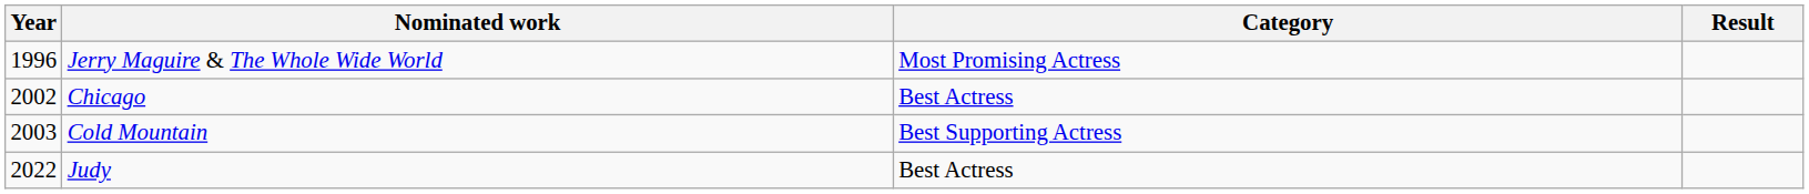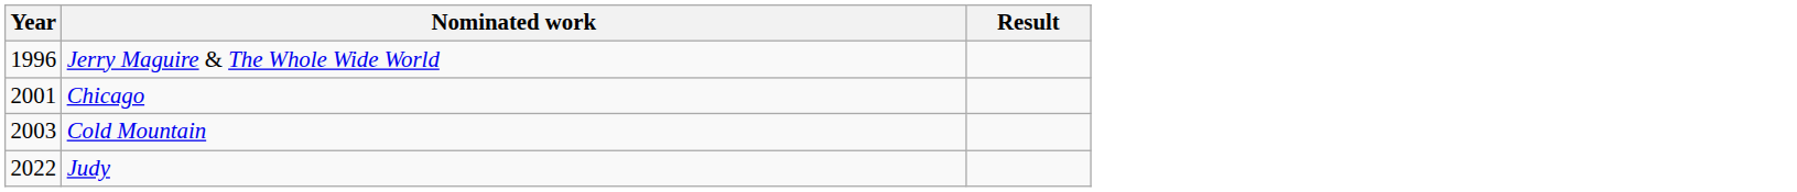 <table class="wikitable sortable">
 <tr>
 <th scope="col" style="width:1em;">Year</th>
 <th scope="col" style="width:39em;">Nominated work</th>
-<th scope="col" style="width:37em;">Category</th>
 <th scope="col" style="width:5em;">Result</th>
 </tr>
 <tr>
 <td>1996</td>
 <td><em><a href='#'>Jerry Maguire</a></em> & <em><a href='#'>The Whole Wide World</a></em></td>
-<td><a href='#'>Most Promising Actress</a></td>
 <td></td>
 </tr>
 <tr>
-<td>2002</td>
+<td>2001</td>
 <td><em><a href='#'>Chicago</a></em></td>
-<td><a href='#'>Best Actress</a></td>
 <td></td>
 </tr>
 <tr>
 <td>2003</td>
 <td><em><a href='#'>Cold Mountain</a></em></td>
-<td><a href='#'>Best Supporting Actress</a></td>
 <td></td>
 </tr>
 <tr>
 <td>2022</td>
 <td><em><a href='#'>Judy</a></em></td>
-<td>Best Actress</td>
 <td></td>
 </tr>
 </table>
